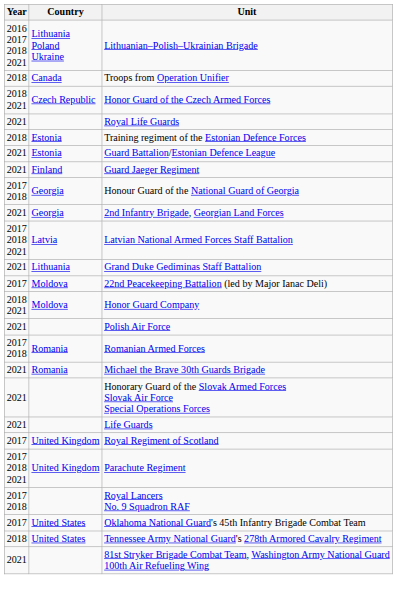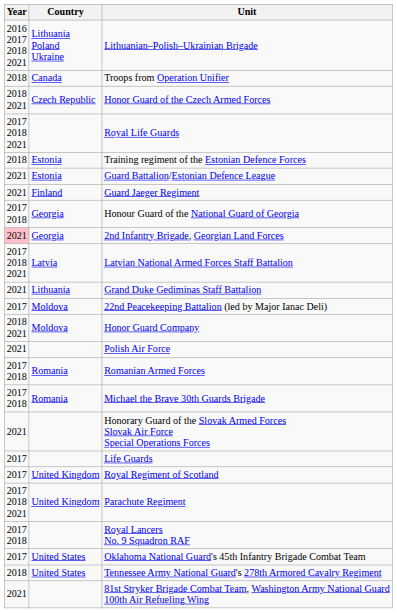 <table class="wikitable">
 <tr>
 <th>Year</th>
 <th>Country</th>
 <th>Unit</th>
 </tr>
 <tr>
 <td>2016<br>2017<br>2018<br>2021</td>
 <td> <a href='#'>Lithuania</a><br> <a href='#'>Poland</a><br> <a href='#'>Ukraine</a></td>
 <td><a href='#'>Lithuanian–Polish–Ukrainian Brigade</a></td>
 </tr>
 <tr>
 <td>2018</td>
 <td>  <a href='#'>Canada</a></td>
 <td>Troops from <a href='#'>Operation Unifier</a></td>
 </tr>
 <tr>
 <td>2018<br>2021</td>
 <td>  <a href='#'>Czech Republic</a></td>
 <td><a href='#'>Honor Guard of the Czech Armed Forces</a></td>
 </tr>
 <tr>
-<td>2021</td>
+<td>2017<br>2018<br>2021</td>
 <td></td>
 <td><a href='#'>Royal Life Guards</a></td>
 </tr>
 <tr>
 <td>2018</td>
 <td>  <a href='#'>Estonia</a></td>
 <td>Training regiment of the <a href='#'>Estonian Defence Forces</a></td>
 </tr>
 <tr>
 <td>2021</td>
 <td>  <a href='#'>Estonia</a></td>
 <td><a href='#'>Guard Battalion</a>/<a href='#'>Estonian Defence League</a></td>
 </tr>
 <tr>
 <td>2021</td>
 <td> <a href='#'>Finland</a></td>
 <td><a href='#'>Guard Jaeger Regiment</a></td>
 </tr>
 <tr>
 <td>2017<br>2018</td>
 <td> <a href='#'>Georgia</a></td>
 <td>Honour Guard of the <a href='#'>National Guard of Georgia</a></td>
 </tr>
 <tr>
-<td>2021</td>
+<td style="background: pink;">2021</td>
 <td> <a href='#'>Georgia</a></td>
 <td><a href='#'>2nd Infantry Brigade</a>, <a href='#'>Georgian Land Forces</a></td>
 </tr>
 <tr>
 <td>2017<br>2018<br>2021</td>
 <td> <a href='#'>Latvia</a></td>
 <td><a href='#'>Latvian National Armed Forces Staff Battalion</a></td>
 </tr>
 <tr>
 <td>2021</td>
 <td> <a href='#'>Lithuania</a></td>
 <td><a href='#'>Grand Duke Gediminas Staff Battalion</a></td>
 </tr>
 <tr>
 <td>2017</td>
 <td> <a href='#'>Moldova</a></td>
 <td><a href='#'>22nd Peacekeeping Battalion</a> (led by Major Ianac Deli)</td>
 </tr>
 <tr>
 <td>2018<br>2021</td>
 <td> <a href='#'>Moldova</a></td>
 <td><a href='#'>Honor Guard Company</a></td>
 </tr>
 <tr>
 <td>2021</td>
 <td></td>
 <td><a href='#'>Polish Air Force</a></td>
 </tr>
 <tr>
 <td>2017<br>2018</td>
 <td> <a href='#'>Romania</a></td>
 <td><a href='#'>Romanian Armed Forces</a></td>
 </tr>
 <tr>
-<td>2021</td>
+<td>2017<br>2018</td>
 <td>  <a href='#'>Romania</a></td>
 <td><a href='#'>Michael the Brave 30th Guards Brigade</a></td>
 </tr>
 <tr>
 <td>2021</td>
 <td></td>
 <td>Honorary Guard of the <a href='#'>Slovak Armed Forces</a><br><a href='#'>Slovak Air Force</a><br><a href='#'>Special Operations Forces</a></td>
 </tr>
 <tr>
-<td>2021</td>
+<td>2017</td>
 <td></td>
 <td><a href='#'>Life Guards</a></td>
 </tr>
 <tr>
 <td>2017</td>
 <td> <a href='#'>United Kingdom</a></td>
 <td><a href='#'>Royal Regiment of Scotland</a></td>
 </tr>
 <tr>
 <td>2017<br>2018<br>2021</td>
 <td> <a href='#'>United Kingdom</a></td>
 <td><a href='#'>Parachute Regiment</a></td>
 </tr>
 <tr>
 <td>2017<br>2018</td>
 <td></td>
 <td><a href='#'>Royal Lancers</a><br><a href='#'>No. 9 Squadron RAF</a></td>
 </tr>
 <tr>
 <td>2017</td>
 <td> <a href='#'>United States</a></td>
 <td><a href='#'>Oklahoma National Guard</a>'s 45th Infantry Brigade Combat Team</td>
 </tr>
 <tr>
 <td>2018</td>
 <td> <a href='#'>United States</a></td>
 <td><a href='#'>Tennessee Army National Guard</a>'s <a href='#'>278th Armored Cavalry Regiment</a></td>
 </tr>
 <tr>
 <td>2021</td>
 <td></td>
 <td><a href='#'>81st Stryker Brigade Combat Team</a>, <a href='#'>Washington Army National Guard</a><br><a href='#'>100th Air Refueling Wing</a></td>
 </tr>
 </table>
